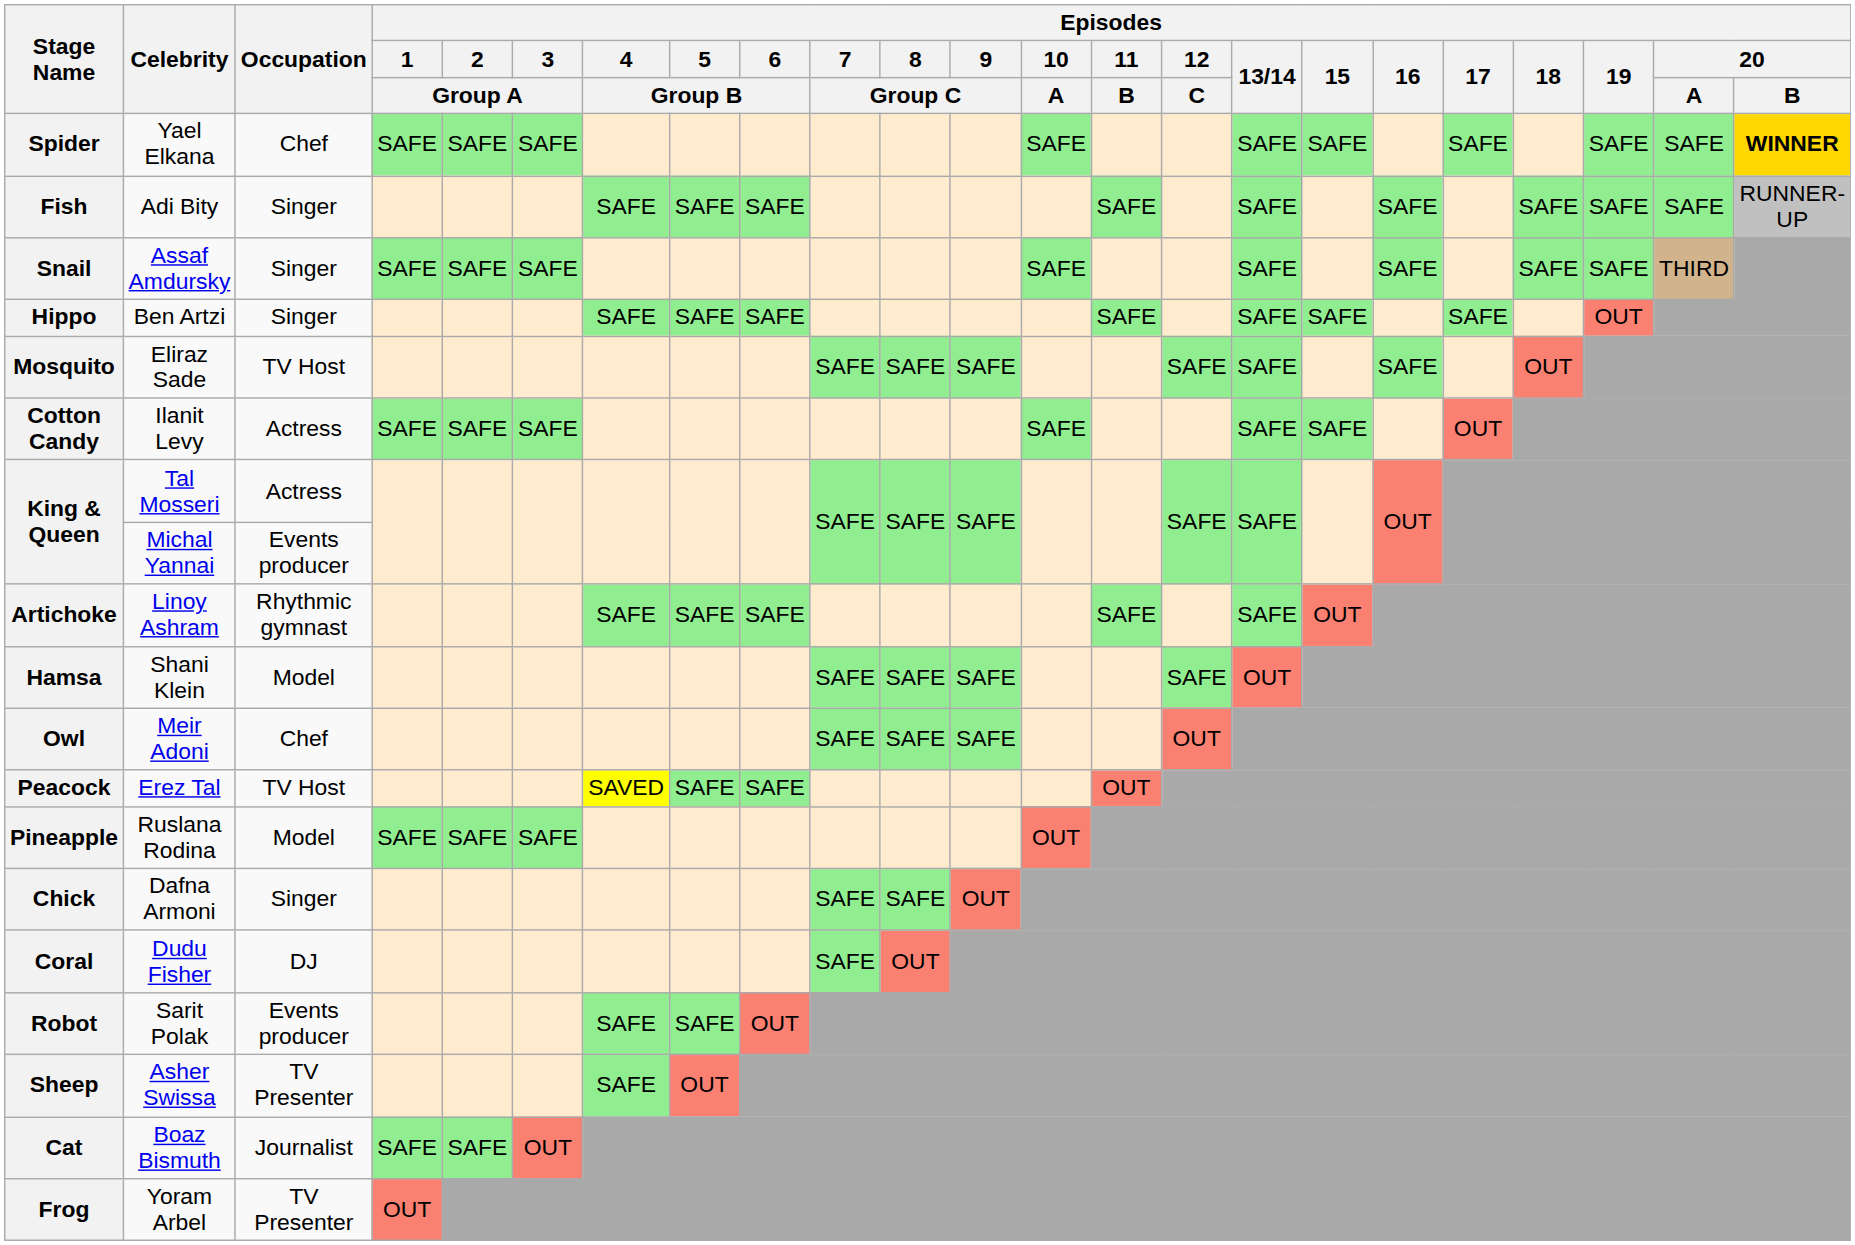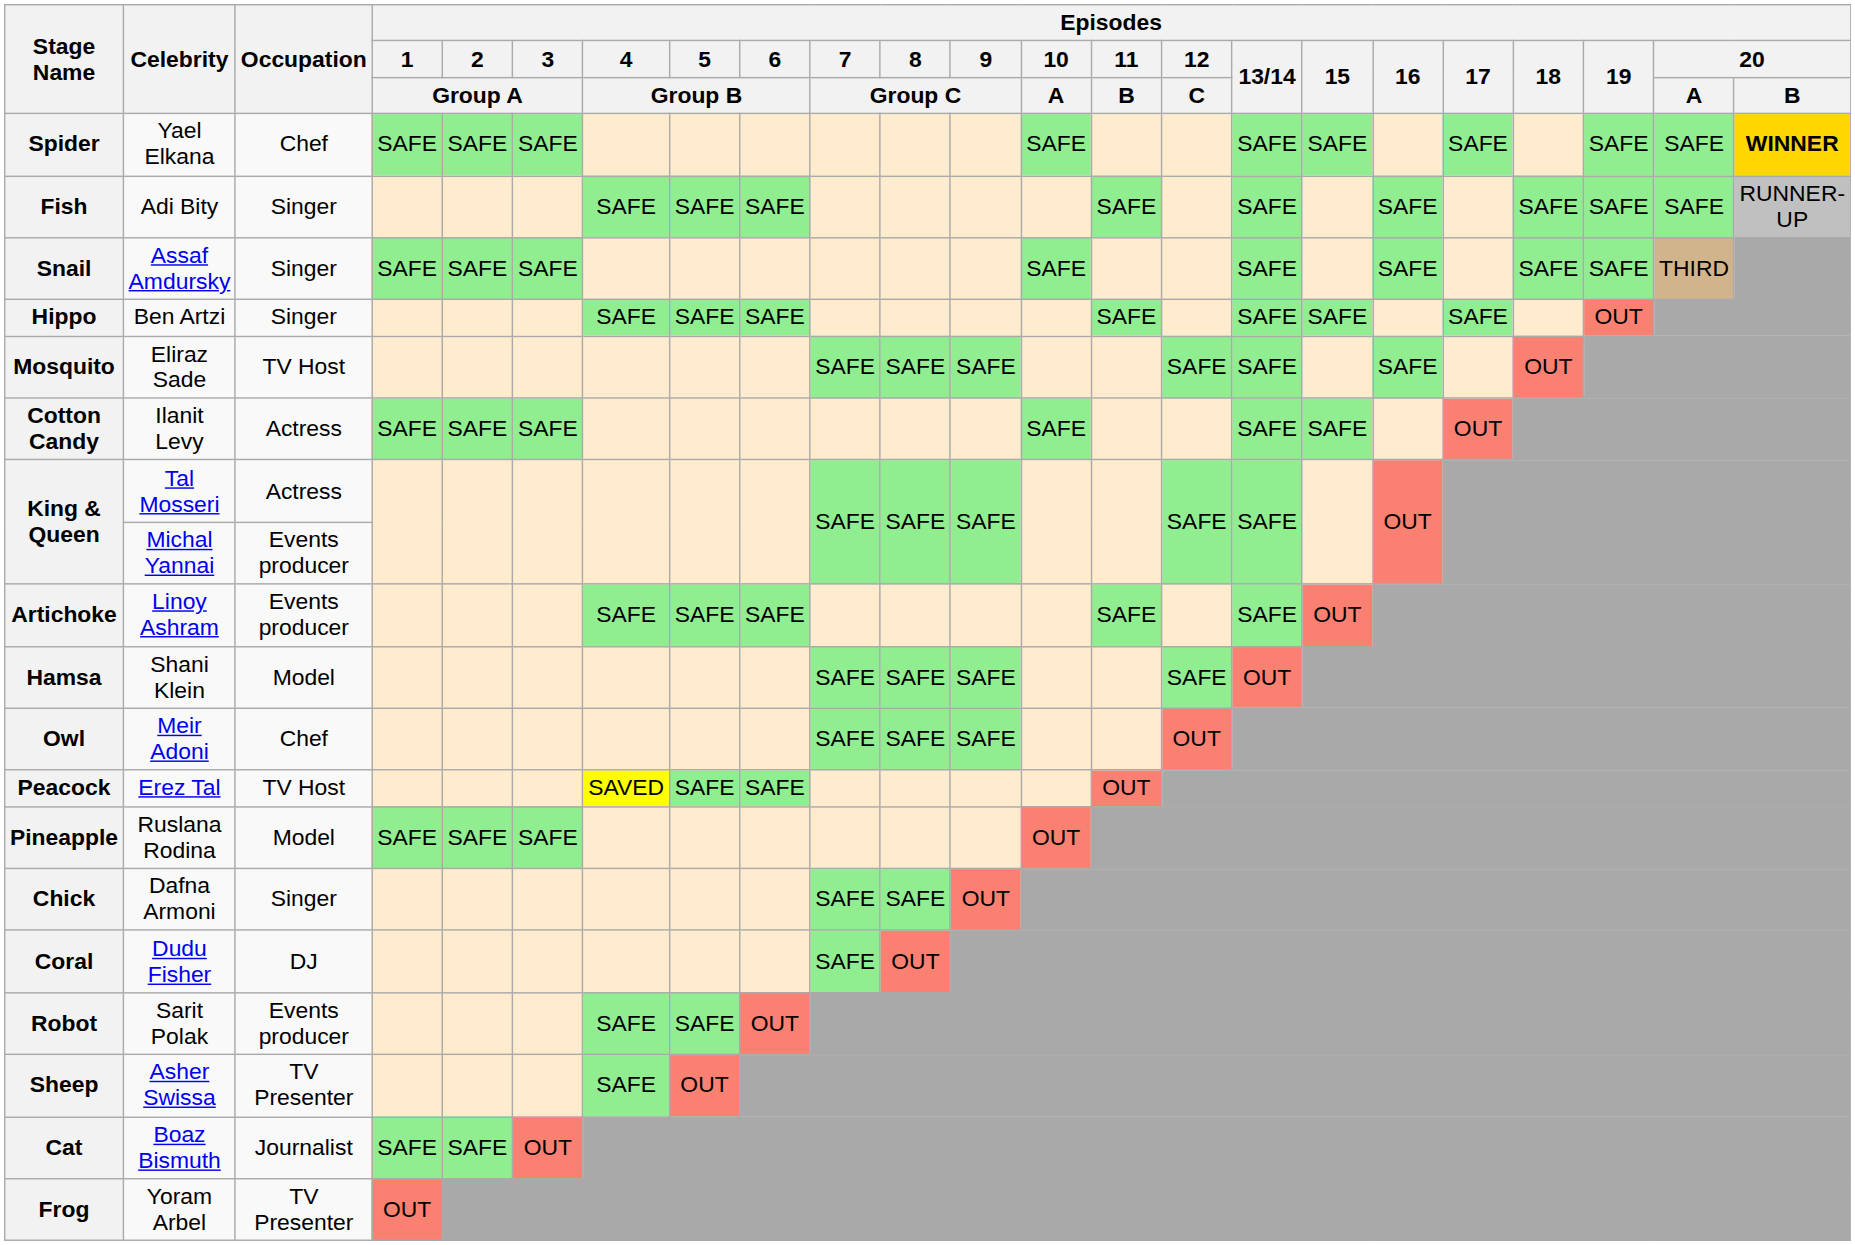 <table class="wikitable" style="text-align:center; ">
 <tr>
 <th rowspan="3">Stage Name</th>
 <th rowspan="3">Celebrity</th>
 <th rowspan="3">Occupation</th>
 <th colspan="20">Episodes</th>
 </tr>
 <tr>
 <th>1</th>
 <th>2</th>
 <th>3</th>
 <th>4</th>
 <th>5</th>
 <th>6</th>
 <th>7</th>
 <th>8</th>
 <th>9</th>
 <th>10</th>
 <th>11</th>
 <th>12</th>
 <th rowspan="2">13/14</th>
 <th rowspan="2">15</th>
 <th rowspan="2">16</th>
 <th rowspan="2">17</th>
 <th rowspan="2">18</th>
 <th rowspan="2">19</th>
 <th colspan="2">20</th>
 </tr>
 <tr>
 <th colspan="3">Group A</th>
 <th colspan="3">Group B</th>
 <th colspan="3">Group C</th>
 <th>A</th>
 <th>B</th>
 <th>C</th>
 <th>A</th>
 <th>B</th>
 </tr>
 <tr>
 <th>Spider</th>
 <td>Yael Elkana</td>
 <td>Chef</td>
 <td bgcolor="lightgreen">SAFE</td>
 <td bgcolor="lightgreen">SAFE</td>
 <td bgcolor="lightgreen">SAFE</td>
 <td bgcolor="#FFEBCD"></td>
 <td bgcolor="#FFEBCD"></td>
 <td bgcolor="#FFEBCD"></td>
 <td bgcolor="#FFEBCD"></td>
 <td bgcolor="#FFEBCD"></td>
 <td bgcolor="#FFEBCD"></td>
 <td bgcolor="lightgreen">SAFE</td>
 <td bgcolor="#FFEBCD"></td>
 <td bgcolor="#FFEBCD"></td>
 <td bgcolor="lightgreen">SAFE</td>
 <td bgcolor="lightgreen">SAFE</td>
 <td bgcolor="#FFEBCD"></td>
 <td bgcolor="lightgreen">SAFE</td>
 <td bgcolor="#FFEBCD"></td>
 <td bgcolor="lightgreen">SAFE</td>
 <td bgcolor="lightgreen">SAFE</td>
 <td bgcolor="gold"><strong>WINNER</strong></td>
 </tr>
 <tr>
 <th>Fish</th>
 <td>Adi Bity</td>
 <td>Singer</td>
 <td bgcolor="#FFEBCD"></td>
 <td bgcolor="#FFEBCD"></td>
 <td bgcolor="#FFEBCD"></td>
 <td bgcolor="lightgreen">SAFE</td>
 <td bgcolor="lightgreen">SAFE</td>
 <td bgcolor="lightgreen">SAFE</td>
 <td bgcolor="#FFEBCD"></td>
 <td bgcolor="#FFEBCD"></td>
 <td bgcolor="#FFEBCD"></td>
 <td bgcolor=#FFEBCD></td>
 <td bgcolor="lightgreen">SAFE</td>
 <td bgcolor="#FFEBCD"></td>
 <td bgcolor="lightgreen">SAFE</td>
 <td bgcolor="#FFEBCD"></td>
 <td bgcolor="lightgreen">SAFE</td>
 <td bgcolor="#FFEBCD"></td>
 <td bgcolor="lightgreen">SAFE</td>
 <td bgcolor="lightgreen">SAFE</td>
 <td bgcolor="lightgreen">SAFE</td>
 <td bgcolor="silver">RUNNER-UP</td>
 </tr>
 <tr>
 <th>Snail</th>
 <td><a href='#'>Assaf Amdursky</a></td>
 <td>Singer</td>
 <td bgcolor="lightgreen">SAFE</td>
 <td bgcolor="lightgreen">SAFE</td>
 <td bgcolor="lightgreen">SAFE</td>
 <td bgcolor="#FFEBCD"></td>
 <td bgcolor="#FFEBCD"></td>
 <td bgcolor="#FFEBCD"></td>
 <td bgcolor="#FFEBCD"></td>
 <td bgcolor="#FFEBCD"></td>
 <td bgcolor="#FFEBCD"></td>
 <td bgcolor="lightgreen">SAFE</td>
 <td bgcolor="#FFEBCD"></td>
 <td bgcolor="#FFEBCD"></td>
 <td bgcolor="lightgreen">SAFE</td>
 <td bgcolor="#FFEBCD"></td>
 <td bgcolor="lightgreen">SAFE</td>
 <td bgcolor="#FFEBCD"></td>
 <td bgcolor="lightgreen">SAFE</td>
 <td bgcolor="lightgreen">SAFE</td>
 <td bgcolor=tan>THIRD</td>
 <td bgcolor="darkgrey"></td>
 </tr>
 <tr>
 <th>Hippo</th>
 <td>Ben Artzi</td>
 <td>Singer</td>
 <td bgcolor="#FFEBCD"></td>
 <td bgcolor="#FFEBCD"></td>
 <td bgcolor="#FFEBCD"></td>
 <td bgcolor="lightgreen">SAFE</td>
 <td bgcolor="lightgreen">SAFE</td>
 <td bgcolor="lightgreen">SAFE</td>
 <td bgcolor="#FFEBCD"></td>
 <td bgcolor="#FFEBCD"></td>
 <td bgcolor="#FFEBCD"></td>
 <td bgcolor=#FFEBCD></td>
 <td bgcolor="lightgreen">SAFE</td>
 <td bgcolor="#FFEBCD"></td>
 <td bgcolor="lightgreen">SAFE</td>
 <td bgcolor="lightgreen">SAFE</td>
 <td bgcolor="#FFEBCD"></td>
 <td bgcolor="lightgreen">SAFE</td>
 <td bgcolor="#FFEBCD"></td>
 <td bgcolor="salmon">OUT</td>
 <td colspan="4" bgcolor="darkgrey"></td>
 </tr>
 <tr>
 <th>Mosquito</th>
 <td>Eliraz Sade</td>
 <td>TV Host</td>
 <td bgcolor="#FFEBCD"></td>
 <td bgcolor="#FFEBCD"></td>
 <td bgcolor="#FFEBCD"></td>
 <td bgcolor="#FFEBCD"></td>
 <td bgcolor="#FFEBCD"></td>
 <td bgcolor="#FFEBCD"></td>
 <td bgcolor="lightgreen">SAFE</td>
 <td bgcolor="lightgreen">SAFE</td>
 <td bgcolor="lightgreen">SAFE</td>
 <td bgcolor=#FFEBCD></td>
 <td bgcolor="#FFEBCD"></td>
 <td bgcolor="lightgreen">SAFE</td>
 <td bgcolor="lightgreen">SAFE</td>
 <td bgcolor="#FFEBCD"></td>
 <td bgcolor="lightgreen">SAFE</td>
 <td bgcolor="#FFEBCD"></td>
 <td bgcolor="salmon">OUT</td>
 <td colspan="5" bgcolor="darkgrey"></td>
 </tr>
 <tr>
 <th>Cotton Candy</th>
 <td>Ilanit Levy</td>
 <td>Actress</td>
 <td bgcolor="lightgreen">SAFE</td>
 <td bgcolor="lightgreen">SAFE</td>
 <td bgcolor="lightgreen">SAFE</td>
 <td bgcolor="#FFEBCD"></td>
 <td bgcolor="#FFEBCD"></td>
 <td bgcolor="#FFEBCD"></td>
 <td bgcolor="#FFEBCD"></td>
 <td bgcolor="#FFEBCD"></td>
 <td bgcolor="#FFEBCD"></td>
 <td bgcolor="lightgreen">SAFE</td>
 <td bgcolor="#FFEBCD"></td>
 <td bgcolor="#FFEBCD"></td>
 <td bgcolor="lightgreen">SAFE</td>
 <td bgcolor="lightgreen">SAFE</td>
 <td bgcolor="#FFEBCD"></td>
 <td bgcolor="salmon">OUT</td>
 <td colspan="6" bgcolor="darkgrey"></td>
 </tr>
 <tr>
 <th rowspan="2">King & Queen</th>
 <td><a href='#'>Tal Mosseri</a></td>
 <td>Actress</td>
 <td rowspan="2" bgcolor="#FFEBCD"></td>
 <td rowspan="2" bgcolor="#FFEBCD"></td>
 <td rowspan="2" bgcolor="#FFEBCD"></td>
 <td rowspan="2" bgcolor="#FFEBCD"></td>
 <td rowspan="2" bgcolor="#FFEBCD"></td>
 <td rowspan="2" bgcolor="#FFEBCD"></td>
 <td rowspan="2" bgcolor="lightgreen">SAFE</td>
 <td rowspan="2" bgcolor="lightgreen">SAFE</td>
 <td rowspan="2" bgcolor="lightgreen">SAFE</td>
 <td rowspan="2" bgcolor="#FFEBCD"></td>
 <td rowspan="2" bgcolor="#FFEBCD"></td>
 <td rowspan="2" bgcolor="lightgreen">SAFE</td>
 <td rowspan="2" bgcolor="lightgreen">SAFE</td>
 <td rowspan="2" bgcolor="#FFEBCD"></td>
 <td rowspan="2" bgcolor="salmon">OUT</td>
 <td rowspan="2" colspan="7" bgcolor="darkgrey"></td>
 </tr>
 <tr>
 <td><a href='#'>Michal Yannai</a></td>
 <td>Events producer</td>
 </tr>
 <tr>
 <th>Artichoke</th>
 <td><a href='#'>Linoy Ashram</a></td>
-<td>Rhythmic gymnast</td>
+<td>Events producer</td>
 <td bgcolor="#FFEBCD"></td>
 <td bgcolor="#FFEBCD"></td>
 <td bgcolor="#FFEBCD"></td>
 <td bgcolor="lightgreen">SAFE</td>
 <td bgcolor="lightgreen">SAFE</td>
 <td bgcolor="lightgreen">SAFE</td>
 <td bgcolor="#FFEBCD"></td>
 <td bgcolor="#FFEBCD"></td>
 <td bgcolor="#FFEBCD"></td>
 <td bgcolor=#FFEBCD></td>
 <td bgcolor="lightgreen">SAFE</td>
 <td bgcolor="#FFEBCD"></td>
 <td bgcolor="lightgreen">SAFE</td>
 <td bgcolor="salmon">OUT</td>
 <td colspan="8" bgcolor="darkgrey"></td>
 </tr>
 <tr>
 <th>Hamsa</th>
 <td>Shani Klein</td>
 <td>Model</td>
 <td bgcolor="#FFEBCD"></td>
 <td bgcolor="#FFEBCD"></td>
 <td bgcolor="#FFEBCD"></td>
 <td bgcolor="#FFEBCD"></td>
 <td bgcolor="#FFEBCD"></td>
 <td bgcolor="#FFEBCD"></td>
 <td bgcolor="lightgreen">SAFE</td>
 <td bgcolor="lightgreen">SAFE</td>
 <td bgcolor="lightgreen">SAFE</td>
 <td bgcolor=#FFEBCD></td>
 <td bgcolor="#FFEBCD"></td>
 <td bgcolor="lightgreen">SAFE</td>
 <td bgcolor="salmon">OUT</td>
 <td colspan="9" bgcolor="darkgrey"></td>
 </tr>
 <tr>
 <th>Owl</th>
 <td><a href='#'>Meir Adoni</a></td>
 <td>Chef</td>
 <td bgcolor="#FFEBCD"></td>
 <td bgcolor="#FFEBCD"></td>
 <td bgcolor="#FFEBCD"></td>
 <td bgcolor="#FFEBCD"></td>
 <td bgcolor="#FFEBCD"></td>
 <td bgcolor="#FFEBCD"></td>
 <td bgcolor="lightgreen">SAFE</td>
 <td bgcolor="lightgreen">SAFE</td>
 <td bgcolor="lightgreen">SAFE</td>
 <td bgcolor=#FFEBCD></td>
 <td bgcolor="#FFEBCD"></td>
 <td bgcolor="salmon">OUT</td>
 <td colspan="10" bgcolor="darkgrey"></td>
 </tr>
 <tr>
 <th>Peacock</th>
 <td><a href='#'>Erez Tal</a></td>
 <td>TV Host</td>
 <td bgcolor="#FFEBCD"></td>
 <td bgcolor="#FFEBCD"></td>
 <td bgcolor="#FFEBCD"></td>
 <td bgcolor="yellow">SAVED</td>
 <td bgcolor="lightgreen">SAFE</td>
 <td bgcolor="lightgreen">SAFE</td>
 <td bgcolor="#FFEBCD"></td>
 <td bgcolor="#FFEBCD"></td>
 <td bgcolor="#FFEBCD"></td>
 <td bgcolor="#FFEBCD"></td>
 <td bgcolor="salmon">OUT</td>
 <td colspan="11" bgcolor="darkgrey"></td>
 </tr>
 <tr>
 <th>Pineapple</th>
 <td>Ruslana Rodina</td>
 <td>Model</td>
 <td bgcolor="lightgreen">SAFE</td>
 <td bgcolor="lightgreen">SAFE</td>
 <td bgcolor="lightgreen">SAFE</td>
 <td bgcolor="#FFEBCD"></td>
 <td bgcolor="#FFEBCD"></td>
 <td bgcolor="#FFEBCD"></td>
 <td bgcolor="#FFEBCD"></td>
 <td bgcolor="#FFEBCD"></td>
 <td bgcolor="#FFEBCD"></td>
 <td bgcolor="salmon">OUT</td>
 <td colspan="12" bgcolor="darkgrey"></td>
 </tr>
 <tr>
 <th>Chick</th>
 <td>Dafna Armoni</td>
 <td>Singer</td>
 <td bgcolor="#FFEBCD"></td>
 <td bgcolor="#FFEBCD"></td>
 <td bgcolor="#FFEBCD"></td>
 <td bgcolor="#FFEBCD"></td>
 <td bgcolor="#FFEBCD"></td>
 <td bgcolor="#FFEBCD"></td>
 <td bgcolor="lightgreen">SAFE</td>
 <td bgcolor="lightgreen">SAFE</td>
 <td bgcolor="salmon">OUT</td>
 <td colspan="13" bgcolor="darkgrey"></td>
 </tr>
 <tr>
 <th>Coral</th>
 <td><a href='#'>Dudu Fisher</a></td>
 <td>DJ</td>
 <td bgcolor="#FFEBCD"></td>
 <td bgcolor="#FFEBCD"></td>
 <td bgcolor="#FFEBCD"></td>
 <td bgcolor="#FFEBCD"></td>
 <td bgcolor="#FFEBCD"></td>
 <td bgcolor="#FFEBCD"></td>
 <td bgcolor="lightgreen">SAFE</td>
 <td bgcolor="salmon">OUT</td>
 <td colspan="14" bgcolor="darkgrey"></td>
 </tr>
 <tr>
 <th>Robot</th>
 <td>Sarit Polak</td>
 <td>Events producer</td>
 <td bgcolor="#FFEBCD"></td>
 <td bgcolor="#FFEBCD"></td>
 <td bgcolor="#FFEBCD"></td>
 <td bgcolor="lightgreen">SAFE</td>
 <td bgcolor="lightgreen">SAFE</td>
 <td bgcolor="salmon">OUT</td>
 <td colspan="15" bgcolor="darkgrey"></td>
 </tr>
 <tr>
 <th>Sheep</th>
 <td><a href='#'>Asher Swissa</a></td>
 <td>TV Presenter</td>
 <td bgcolor="#FFEBCD"></td>
 <td bgcolor="#FFEBCD"></td>
 <td bgcolor="#FFEBCD"></td>
 <td bgcolor="lightgreen">SAFE</td>
 <td bgcolor="salmon">OUT</td>
 <td colspan="16" bgcolor="darkgrey"></td>
 </tr>
 <tr>
 <th>Cat</th>
 <td><a href='#'>Boaz Bismuth</a></td>
 <td>Journalist</td>
 <td bgcolor="lightgreen">SAFE</td>
 <td bgcolor="lightgreen">SAFE</td>
 <td bgcolor="salmon">OUT</td>
 <td colspan="17" bgcolor="darkgrey"></td>
 </tr>
 <tr>
 <th>Frog</th>
 <td>Yoram Arbel</td>
 <td>TV Presenter</td>
 <td bgcolor="salmon">OUT</td>
 <td colspan="19" bgcolor="darkgrey"></td>
 </tr>
 </table>
